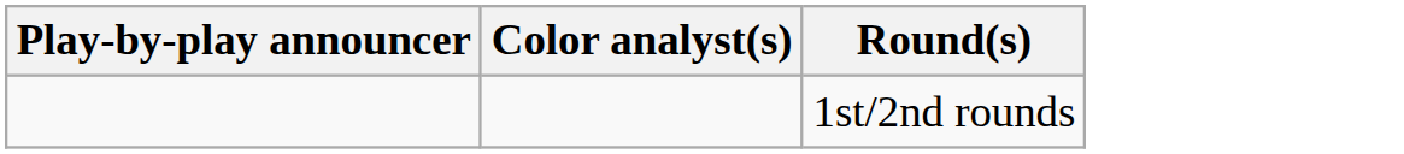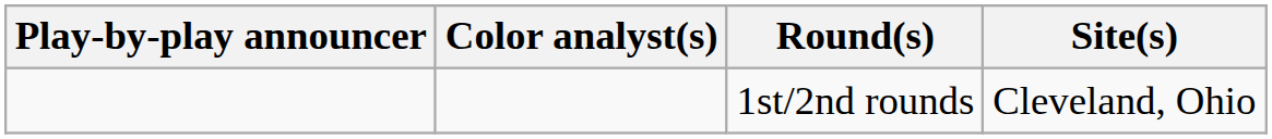 <table class="wikitable">
 <tr style="background:#efefef;">
 <th>Play-by-play announcer</th>
 <th>Color analyst(s)</th>
 <th>Round(s)</th>
+<th>Site(s)</th>
 </tr>
 <tr>
 <td></td>
 <td></td>
 <td>1st/2nd rounds</td>
+<td>Cleveland, Ohio</td>
 </tr>
 </table>
